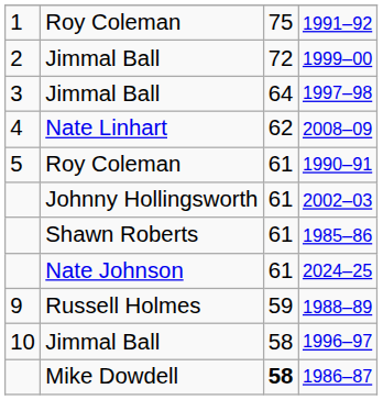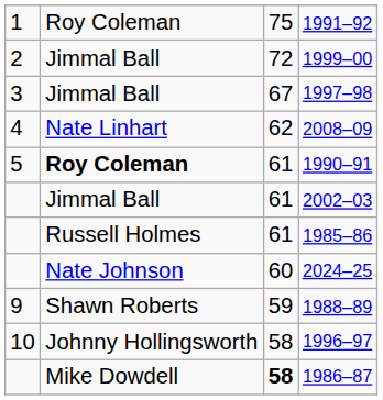 <table class="wikitable">
 <tr>
 </tr>
 <tr>
 <td>1</td>
 <td>Roy Coleman</td>
 <td>75</td>
 <td style="font-size:80%;"><a href='#'>1991–92</a></td>
 </tr>
 <tr>
 <td>2</td>
 <td>Jimmal Ball</td>
 <td>72</td>
 <td style="font-size:80%;"><a href='#'>1999–00</a></td>
 </tr>
 <tr>
 <td>3</td>
 <td>Jimmal Ball</td>
-<td>64</td>
+<td>67</td>
 <td style="font-size:80%;"><a href='#'>1997–98</a></td>
 </tr>
 <tr>
 <td>4</td>
 <td><a href='#'>Nate Linhart</a></td>
 <td>62</td>
 <td style="font-size:80%;"><a href='#'>2008–09</a></td>
 </tr>
 <tr>
 <td>5</td>
-<td>Roy Coleman</td>
+<td><strong>Roy Coleman</strong></td>
 <td>61</td>
 <td style="font-size:80%;"><a href='#'>1990–91</a></td>
 </tr>
 <tr>
 <td></td>
-<td>Johnny Hollingsworth</td>
+<td>Jimmal Ball</td>
 <td>61</td>
 <td style="font-size:80%;"><a href='#'>2002–03</a></td>
 </tr>
 <tr>
 <td></td>
-<td>Shawn Roberts</td>
+<td>Russell Holmes</td>
 <td>61</td>
 <td style="font-size:80%;"><a href='#'>1985–86</a></td>
 </tr>
 <tr>
 <td></td>
 <td><a href='#'>Nate Johnson</a></td>
-<td>61</td>
+<td>60</td>
 <td style="font-size:80%;"><a href='#'>2024–25</a></td>
 </tr>
 <tr>
 <td>9</td>
-<td>Russell Holmes</td>
+<td>Shawn Roberts</td>
 <td>59</td>
 <td style="font-size:80%;"><a href='#'>1988–89</a></td>
 </tr>
 <tr>
 <td>10</td>
-<td>Jimmal Ball</td>
+<td>Johnny Hollingsworth</td>
 <td>58</td>
 <td style="font-size:80%;"><a href='#'>1996–97</a></td>
 </tr>
 <tr>
 <td></td>
 <td>Mike Dowdell</td>
 <td><strong>58</strong></td>
 <td style="font-size:80%;"><a href='#'>1986–87</a></td>
 </tr>
 </table>
